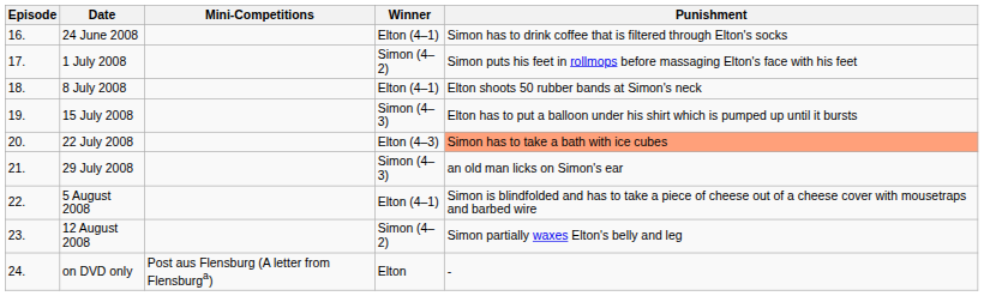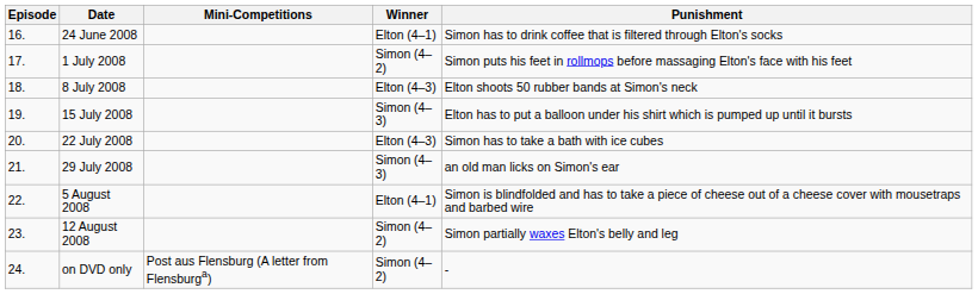 <table class="wikitable">
 <tr>
 <th>Episode</th>
 <th>Date</th>
 <th>Mini-Competitions</th>
 <th>Winner</th>
 <th>Punishment</th>
 </tr>
 <tr>
 <td>16.</td>
 <td>24 June 2008</td>
 <td><br></td>
 <td>Elton (4–1)</td>
 <td>Simon has to drink coffee that is filtered through Elton's socks</td>
 </tr>
 <tr>
 <td>17.</td>
 <td>1 July 2008</td>
 <td><br></td>
 <td>Simon (4–2)</td>
 <td>Simon puts his feet in <a href='#'>rollmops</a> before massaging Elton's face with his feet</td>
 </tr>
 <tr>
 <td>18.</td>
 <td>8 July 2008</td>
 <td><br></td>
-<td>Elton (4–1)</td>
+<td>Elton (4–3)</td>
 <td>Elton shoots 50 rubber bands at Simon's neck</td>
 </tr>
 <tr>
 <td>19.</td>
 <td>15 July 2008</td>
 <td><br></td>
 <td>Simon (4–3)</td>
 <td>Elton has to put a balloon under his shirt which is pumped up until it bursts</td>
 </tr>
 <tr>
 <td>20.</td>
 <td>22 July 2008</td>
 <td><br></td>
 <td>Elton (4–3)</td>
-<td style="background: lightsalmon;">Simon has to take a bath with ice cubes</td>
+<td>Simon has to take a bath with ice cubes</td>
 </tr>
 <tr>
 <td>21.</td>
 <td>29 July 2008</td>
 <td><br></td>
 <td>Simon (4–3)</td>
 <td>an old man licks on Simon's ear</td>
 </tr>
 <tr>
 <td>22.</td>
 <td>5 August 2008</td>
 <td><br></td>
 <td>Elton (4–1)</td>
 <td>Simon is blindfolded and has to take a piece of cheese out of a cheese cover with mousetraps and barbed wire</td>
 </tr>
 <tr>
 <td>23.</td>
 <td>12 August 2008</td>
 <td><br></td>
 <td>Simon (4–2)</td>
 <td>Simon partially <a href='#'>waxes</a> Elton's belly and leg</td>
 </tr>
 <tr>
 <td>24.</td>
 <td>on DVD only</td>
 <td>Post aus Flensburg (A letter from Flensburg<sup>a</sup>)</td>
-<td>Elton</td>
+<td>Simon (4–2)</td>
 <td>-</td>
 </tr>
 </table>
